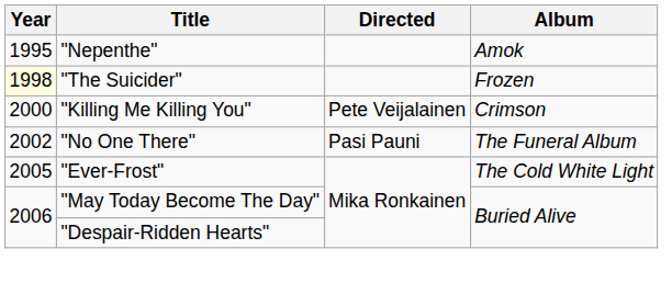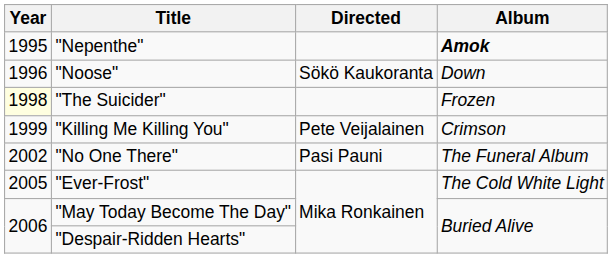 <table class="wikitable">
 <tr>
 <th>Year</th>
 <th>Title</th>
 <th>Directed</th>
 <th>Album</th>
 </tr>
 <tr>
 <td>1995</td>
 <td>"Nepenthe"</td>
 <td></td>
-<td><em>Amok</em></td>
+<td><strong><em>Amok</em></strong></td>
+</tr>
+<tr>
+<td>1996</td>
+<td>"Noose"</td>
+<td>Sökö Kaukoranta</td>
+<td><em>Down</em></td>
 </tr>
 <tr>
 <td style="background: lightyellow;">1998</td>
 <td>"The Suicider"</td>
 <td></td>
 <td><em>Frozen</em></td>
 </tr>
 <tr>
-<td>2000</td>
+<td>1999</td>
 <td>"Killing Me Killing You"</td>
 <td>Pete Veijalainen</td>
 <td><em>Crimson</em></td>
 </tr>
 <tr>
 <td>2002</td>
 <td>"No One There"</td>
 <td>Pasi Pauni</td>
 <td><em>The Funeral Album</em></td>
 </tr>
 <tr>
 <td>2005</td>
 <td>"Ever-Frost"</td>
 <td rowspan=3>Mika Ronkainen</td>
 <td><em>The Cold White Light</em></td>
 </tr>
 <tr>
 <td rowspan=2>2006</td>
 <td>"May Today Become The Day"</td>
 <td rowspan=2><em>Buried Alive</em></td>
 </tr>
 <tr>
 <td>"Despair-Ridden Hearts"</td>
 </tr>
 </table>
